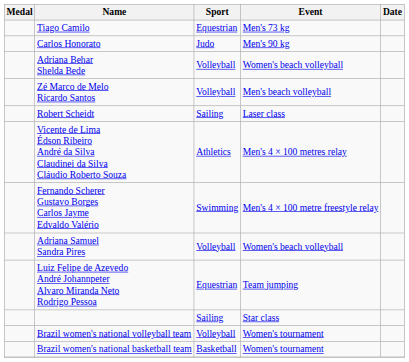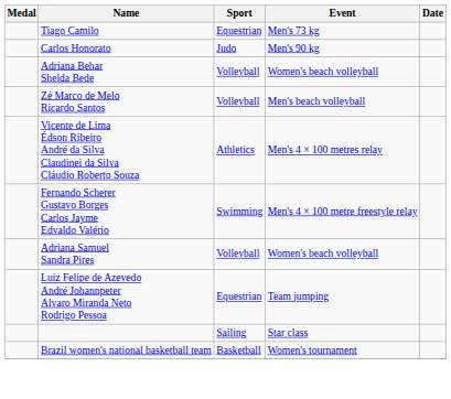 <table class="wikitable sortable" style="font-size: 95%;">
 <tr>
 <th>Medal</th>
 <th>Name</th>
 <th>Sport</th>
 <th>Event</th>
 <th>Date</th>
 </tr>
 <tr>
 <td></td>
 <td><a href='#'>Tiago Camilo</a></td>
 <td><a href='#'>Equestrian</a></td>
 <td><a href='#'>Men's 73 kg</a></td>
 <td></td>
 </tr>
 <tr>
 <td></td>
 <td><a href='#'>Carlos Honorato</a></td>
 <td><a href='#'>Judo</a></td>
 <td><a href='#'>Men's 90 kg</a></td>
 <td></td>
 </tr>
 <tr>
 <td></td>
 <td><a href='#'>Adriana Behar</a><br><a href='#'>Shelda Bede</a></td>
 <td><a href='#'>Volleyball</a></td>
 <td><a href='#'>Women's beach volleyball</a></td>
 <td></td>
 </tr>
 <tr>
 <td></td>
 <td><a href='#'>Zé Marco de Melo</a><br><a href='#'>Ricardo Santos</a></td>
 <td><a href='#'>Volleyball</a></td>
 <td><a href='#'>Men's beach volleyball</a></td>
-<td></td>
-</tr>
-<tr>
-<td></td>
-<td><a href='#'>Robert Scheidt</a></td>
-<td><a href='#'>Sailing</a></td>
-<td><a href='#'>Laser class</a></td>
 <td></td>
 </tr>
 <tr>
 <td></td>
 <td><a href='#'>Vicente de Lima</a><br><a href='#'>Édson Ribeiro</a><br><a href='#'>André da Silva</a><br><a href='#'>Claudinei da Silva</a><br><a href='#'>Cláudio Roberto Souza</a> <em></em></td>
 <td><a href='#'>Athletics</a></td>
 <td><a href='#'>Men's 4 × 100 metres relay</a></td>
 <td></td>
 </tr>
 <tr>
 <td></td>
 <td><a href='#'>Fernando Scherer</a><br><a href='#'>Gustavo Borges</a><br><a href='#'>Carlos Jayme</a><br><a href='#'>Edvaldo Valério</a></td>
 <td><a href='#'>Swimming</a></td>
 <td><a href='#'>Men's 4 × 100 metre freestyle relay</a></td>
 <td></td>
 </tr>
 <tr>
 <td></td>
 <td><a href='#'>Adriana Samuel</a><br><a href='#'>Sandra Pires</a></td>
 <td><a href='#'>Volleyball</a></td>
 <td><a href='#'>Women's beach volleyball</a></td>
 <td></td>
 </tr>
 <tr>
 <td></td>
 <td><a href='#'>Luiz Felipe de Azevedo</a><br><a href='#'>André Johannpeter</a><br><a href='#'>Alvaro Miranda Neto</a><br><a href='#'>Rodrigo Pessoa</a></td>
 <td><a href='#'>Equestrian</a></td>
 <td><a href='#'>Team jumping</a></td>
 <td></td>
 </tr>
 <tr>
 <td></td>
 <td><br></td>
 <td><a href='#'>Sailing</a></td>
 <td><a href='#'>Star class</a></td>
 <td></td>
 </tr>
 <tr>
 <td></td>
-<td><a href='#'>Brazil women's national volleyball team</a><br></td>
-<td><a href='#'>Volleyball</a></td>
-<td><a href='#'>Women's tournament</a></td>
-<td></td>
-</tr>
-<tr>
-<td></td>
 <td><a href='#'>Brazil women's national basketball team</a><br></td>
 <td><a href='#'>Basketball</a></td>
 <td><a href='#'>Women's tournament</a></td>
 <td></td>
 </tr>
 <tr>
 </tr>
 </table>
